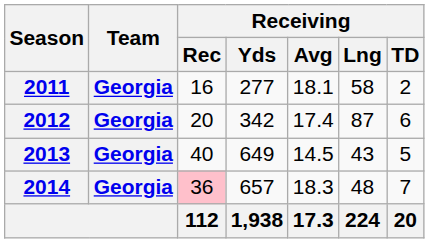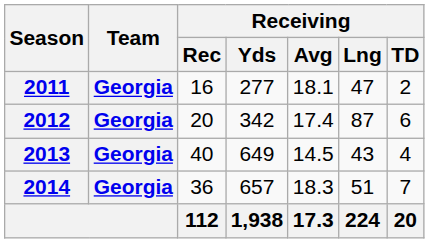 <table class="wikitable" style="text-align:center;">
 <tr>
 <th rowspan="2">Season</th>
 <th rowspan="2">Team</th>
 <th colspan="5">Receiving</th>
 </tr>
 <tr>
 <th>Rec</th>
 <th>Yds</th>
 <th>Avg</th>
 <th>Lng</th>
 <th>TD</th>
 </tr>
 <tr>
 <th><a href='#'>2011</a></th>
 <th><a href='#'>Georgia</a></th>
 <td>16</td>
 <td>277</td>
 <td>18.1</td>
-<td>58</td>
+<td>47</td>
 <td>2</td>
 </tr>
 <tr>
 <th><a href='#'>2012</a></th>
 <th><a href='#'>Georgia</a></th>
 <td>20</td>
 <td>342</td>
 <td>17.4</td>
 <td>87</td>
 <td>6</td>
 </tr>
 <tr>
 <th><a href='#'>2013</a></th>
 <th><a href='#'>Georgia</a></th>
 <td>40</td>
 <td>649</td>
 <td>14.5</td>
 <td>43</td>
-<td>5</td>
+<td>4</td>
 </tr>
 <tr>
 <th><a href='#'>2014</a></th>
 <th><a href='#'>Georgia</a></th>
-<td style="background: pink;">36</td>
+<td>36</td>
 <td>657</td>
 <td>18.3</td>
-<td>48</td>
+<td>51</td>
 <td>7</td>
 </tr>
 <tr>
 <th colspan="2"></th>
 <th>112</th>
 <th>1,938</th>
 <th>17.3</th>
 <th>224</th>
 <th>20</th>
 </tr>
 </table>
